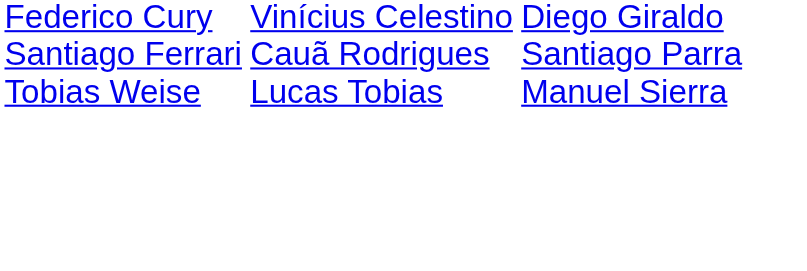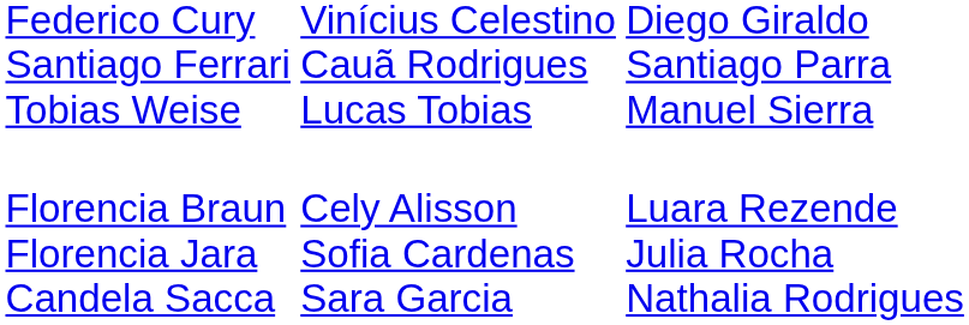 <table>
 <tr>
 <th scope=row style="text-align:left"></th>
 <td></td>
 <td></td>
 <td></td>
 </tr>
 <tr>
 <th scope=row style="text-align:left"></th>
 <td></td>
 <td></td>
 <td></td>
 </tr>
 <tr>
 <th scope=row style="text-align:left"></th>
 <td><br></td>
 <td><br></td>
 <td><br></td>
 </tr>
 <tr>
 <th scope=row style="text-align:left"></th>
 <td><br></td>
 <td><br></td>
 <td><br></td>
 </tr>
 <tr>
 <th scope=row style="text-align:left"></th>
 <td><br><a href='#'>Federico Cury</a><br><a href='#'>Santiago Ferrari</a><br><a href='#'>Tobias Weise</a></td>
 <td><br><a href='#'>Vinícius Celestino</a><br><a href='#'>Cauã Rodrigues</a><br><a href='#'>Lucas Tobias</a></td>
 <td><br><a href='#'>Diego Giraldo</a><br><a href='#'>Santiago Parra</a><br><a href='#'>Manuel Sierra</a></td>
 </tr>
 <tr>
 <th scope=row style="text-align:left"></th>
+<td><br><a href='#'>Florencia Braun</a><br><a href='#'>Florencia Jara</a><br><a href='#'>Candela Sacca</a></td>
+<td><br><a href='#'>Cely Alisson</a><br><a href='#'>Sofia Cardenas</a><br><a href='#'>Sara Garcia</a></td>
+<td><br><a href='#'>Luara Rezende</a><br><a href='#'>Julia Rocha</a><br><a href='#'>Nathalia Rodrigues</a></td>
+</tr>
+<tr>
+<th scope=row style="text-align:left"></th>
 <td></td>
 <td></td>
 <td></td>
 </tr>
 <tr>
 <th scope=row style="text-align:left"></th>
 <td></td>
 <td></td>
 <td></td>
 </tr>
 <tr>
 <th scope=row style="text-align:left"></th>
 <td></td>
 <td></td>
 <td></td>
 </tr>
 </table>
